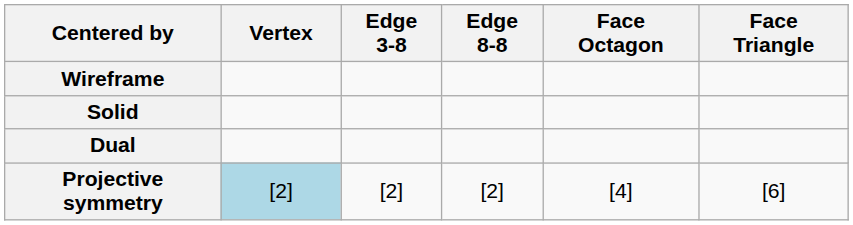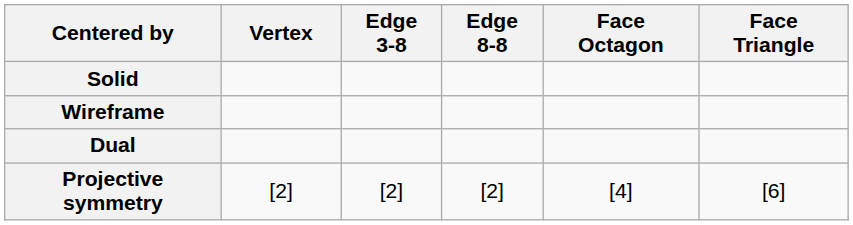 <table class=wikitable width=640>
 <tr>
 <th>Centered by</th>
 <th>Vertex</th>
 <th>Edge<br>3-8</th>
 <th>Edge<br>8-8</th>
 <th>Face<br>Octagon</th>
 <th>Face<br>Triangle</th>
 </tr>
-<tr class=skin-invert-image>
-<th>Wireframe</th>
+<tr>
+<th>Solid</th>
 <td></td>
 <td></td>
 <td></td>
 <td></td>
 <td></td>
 </tr>
-<tr>
-<th>Solid</th>
+<tr class=skin-invert-image>
+<th>Wireframe</th>
 <td></td>
 <td></td>
 <td></td>
 <td></td>
 <td></td>
 </tr>
 <tr class=skin-invert-image>
 <th>Dual</th>
 <td></td>
 <td></td>
 <td></td>
 <td></td>
 <td></td>
 </tr>
 <tr align=center>
 <th>Projective<br>symmetry</th>
-<td style="background: lightblue;">[2]</td>
+<td>[2]</td>
 <td>[2]</td>
 <td>[2]</td>
 <td>[4]</td>
 <td>[6]</td>
 </tr>
 </table>
